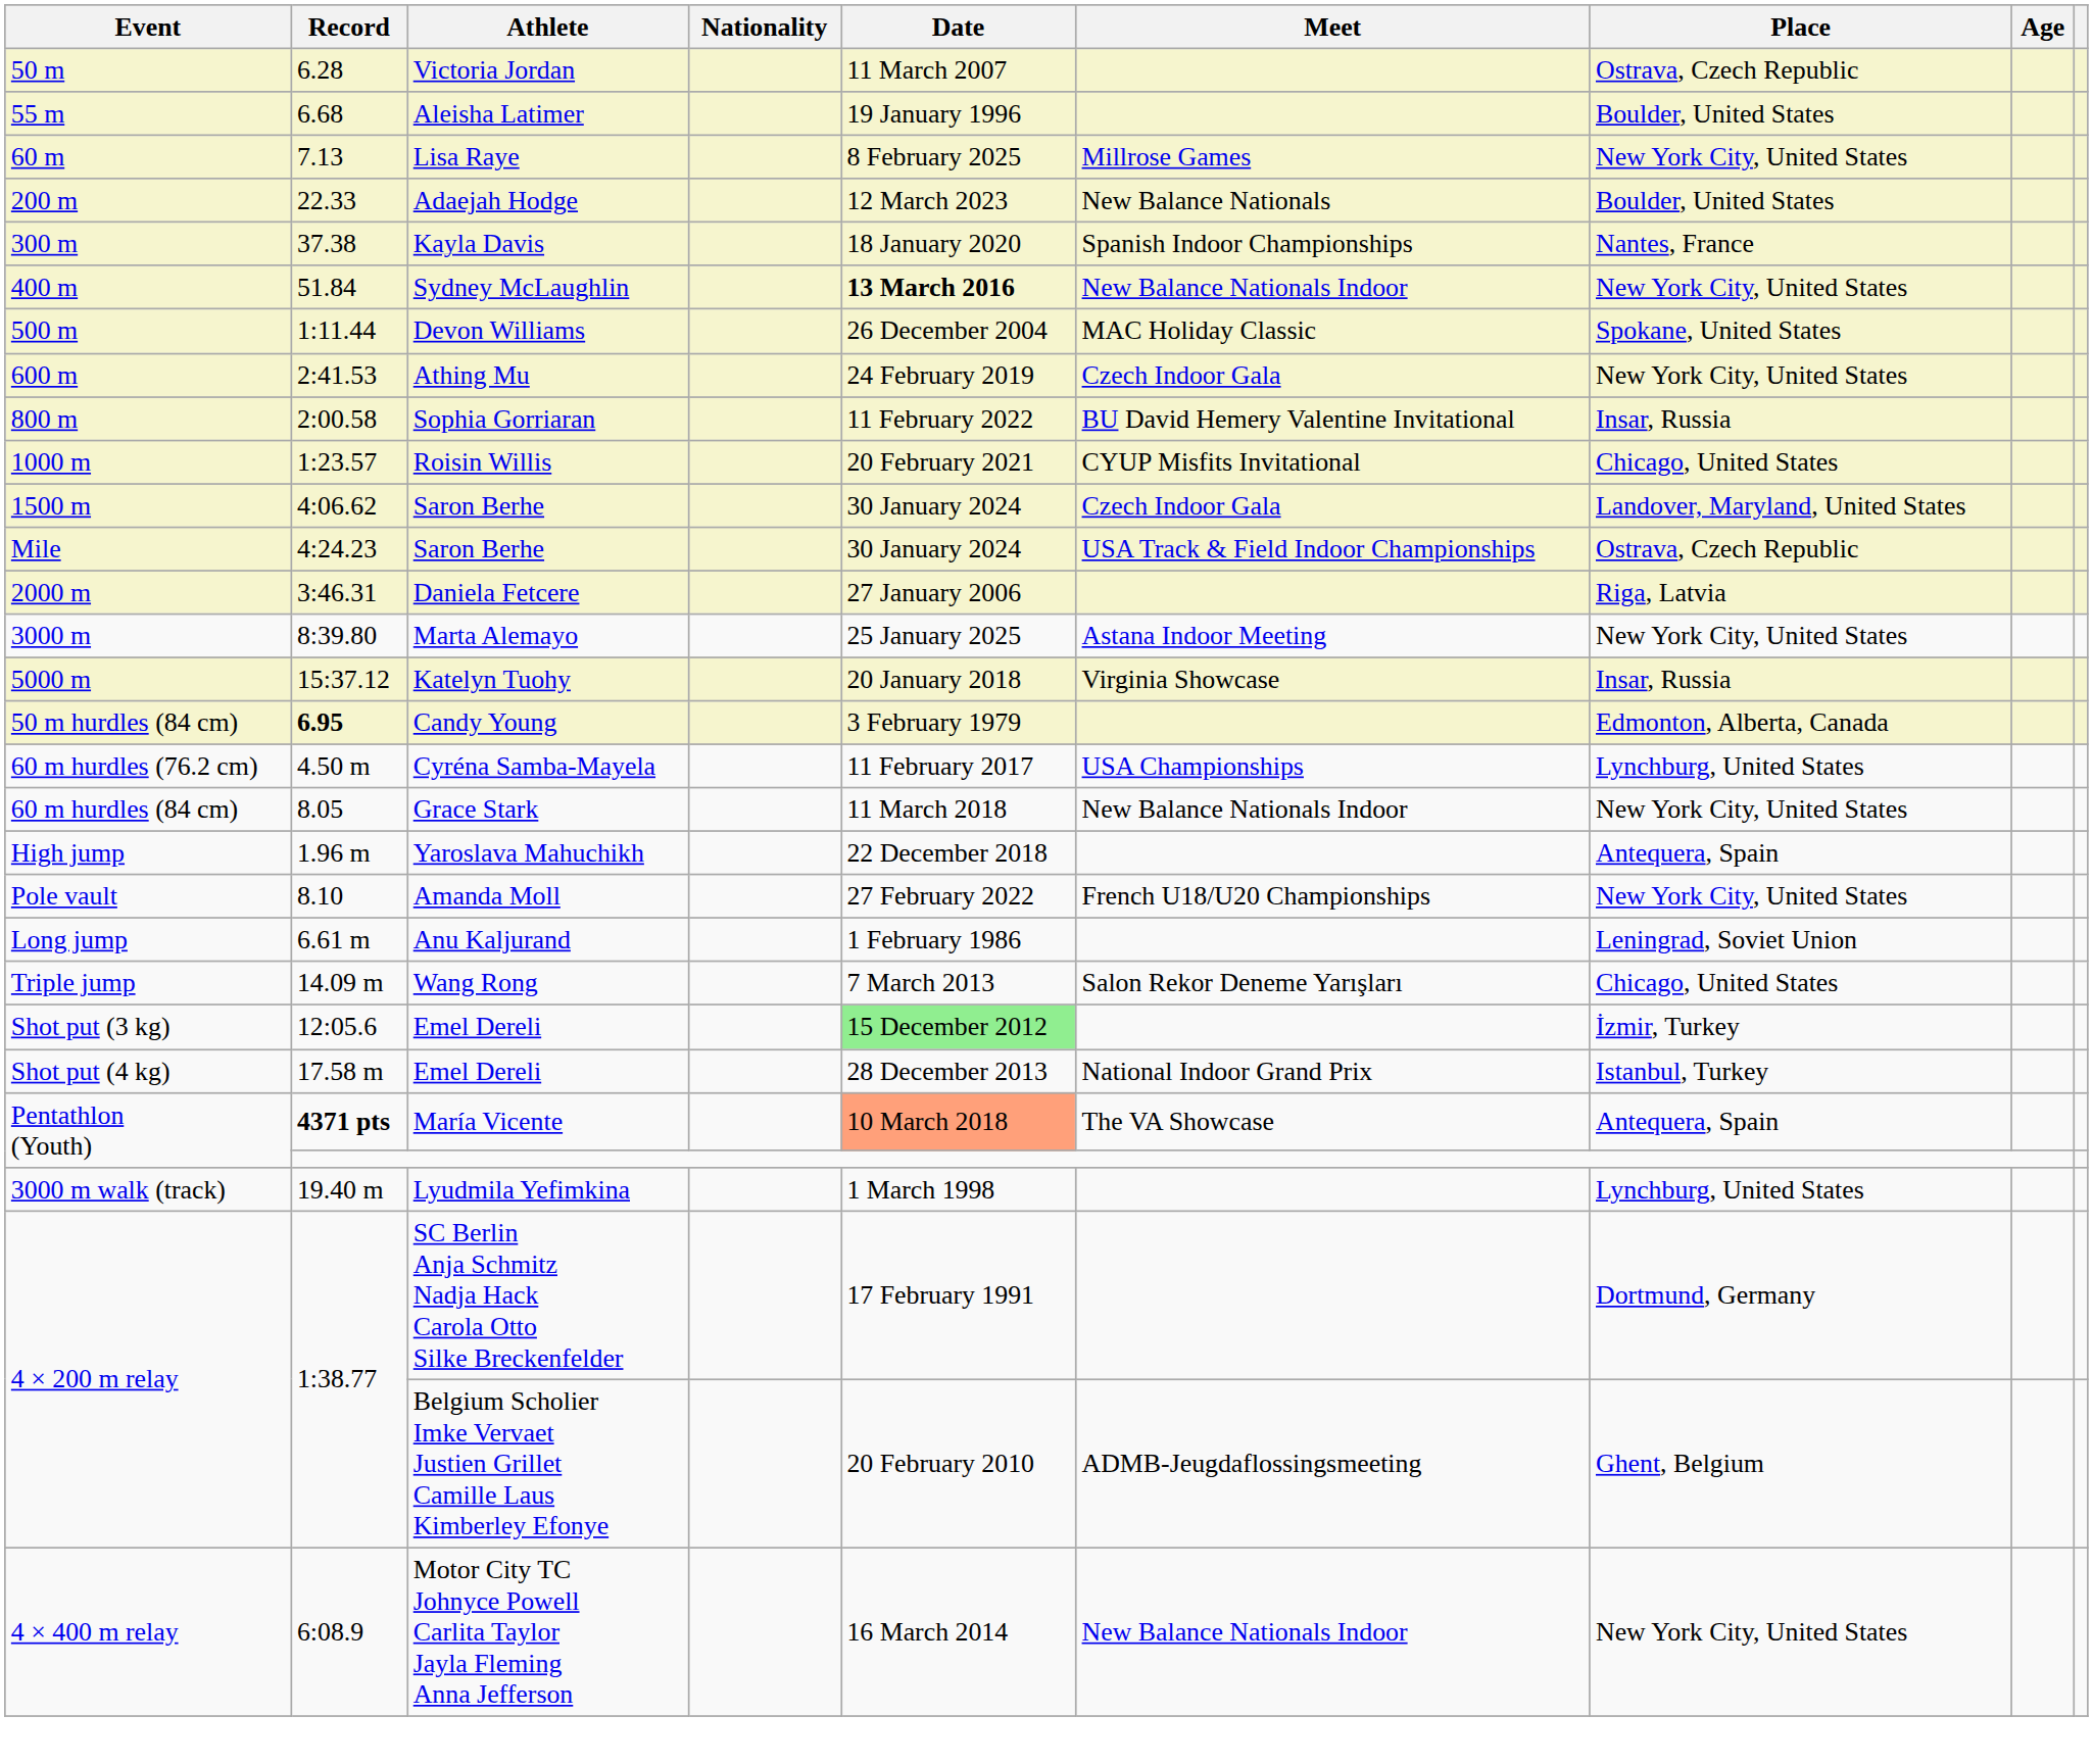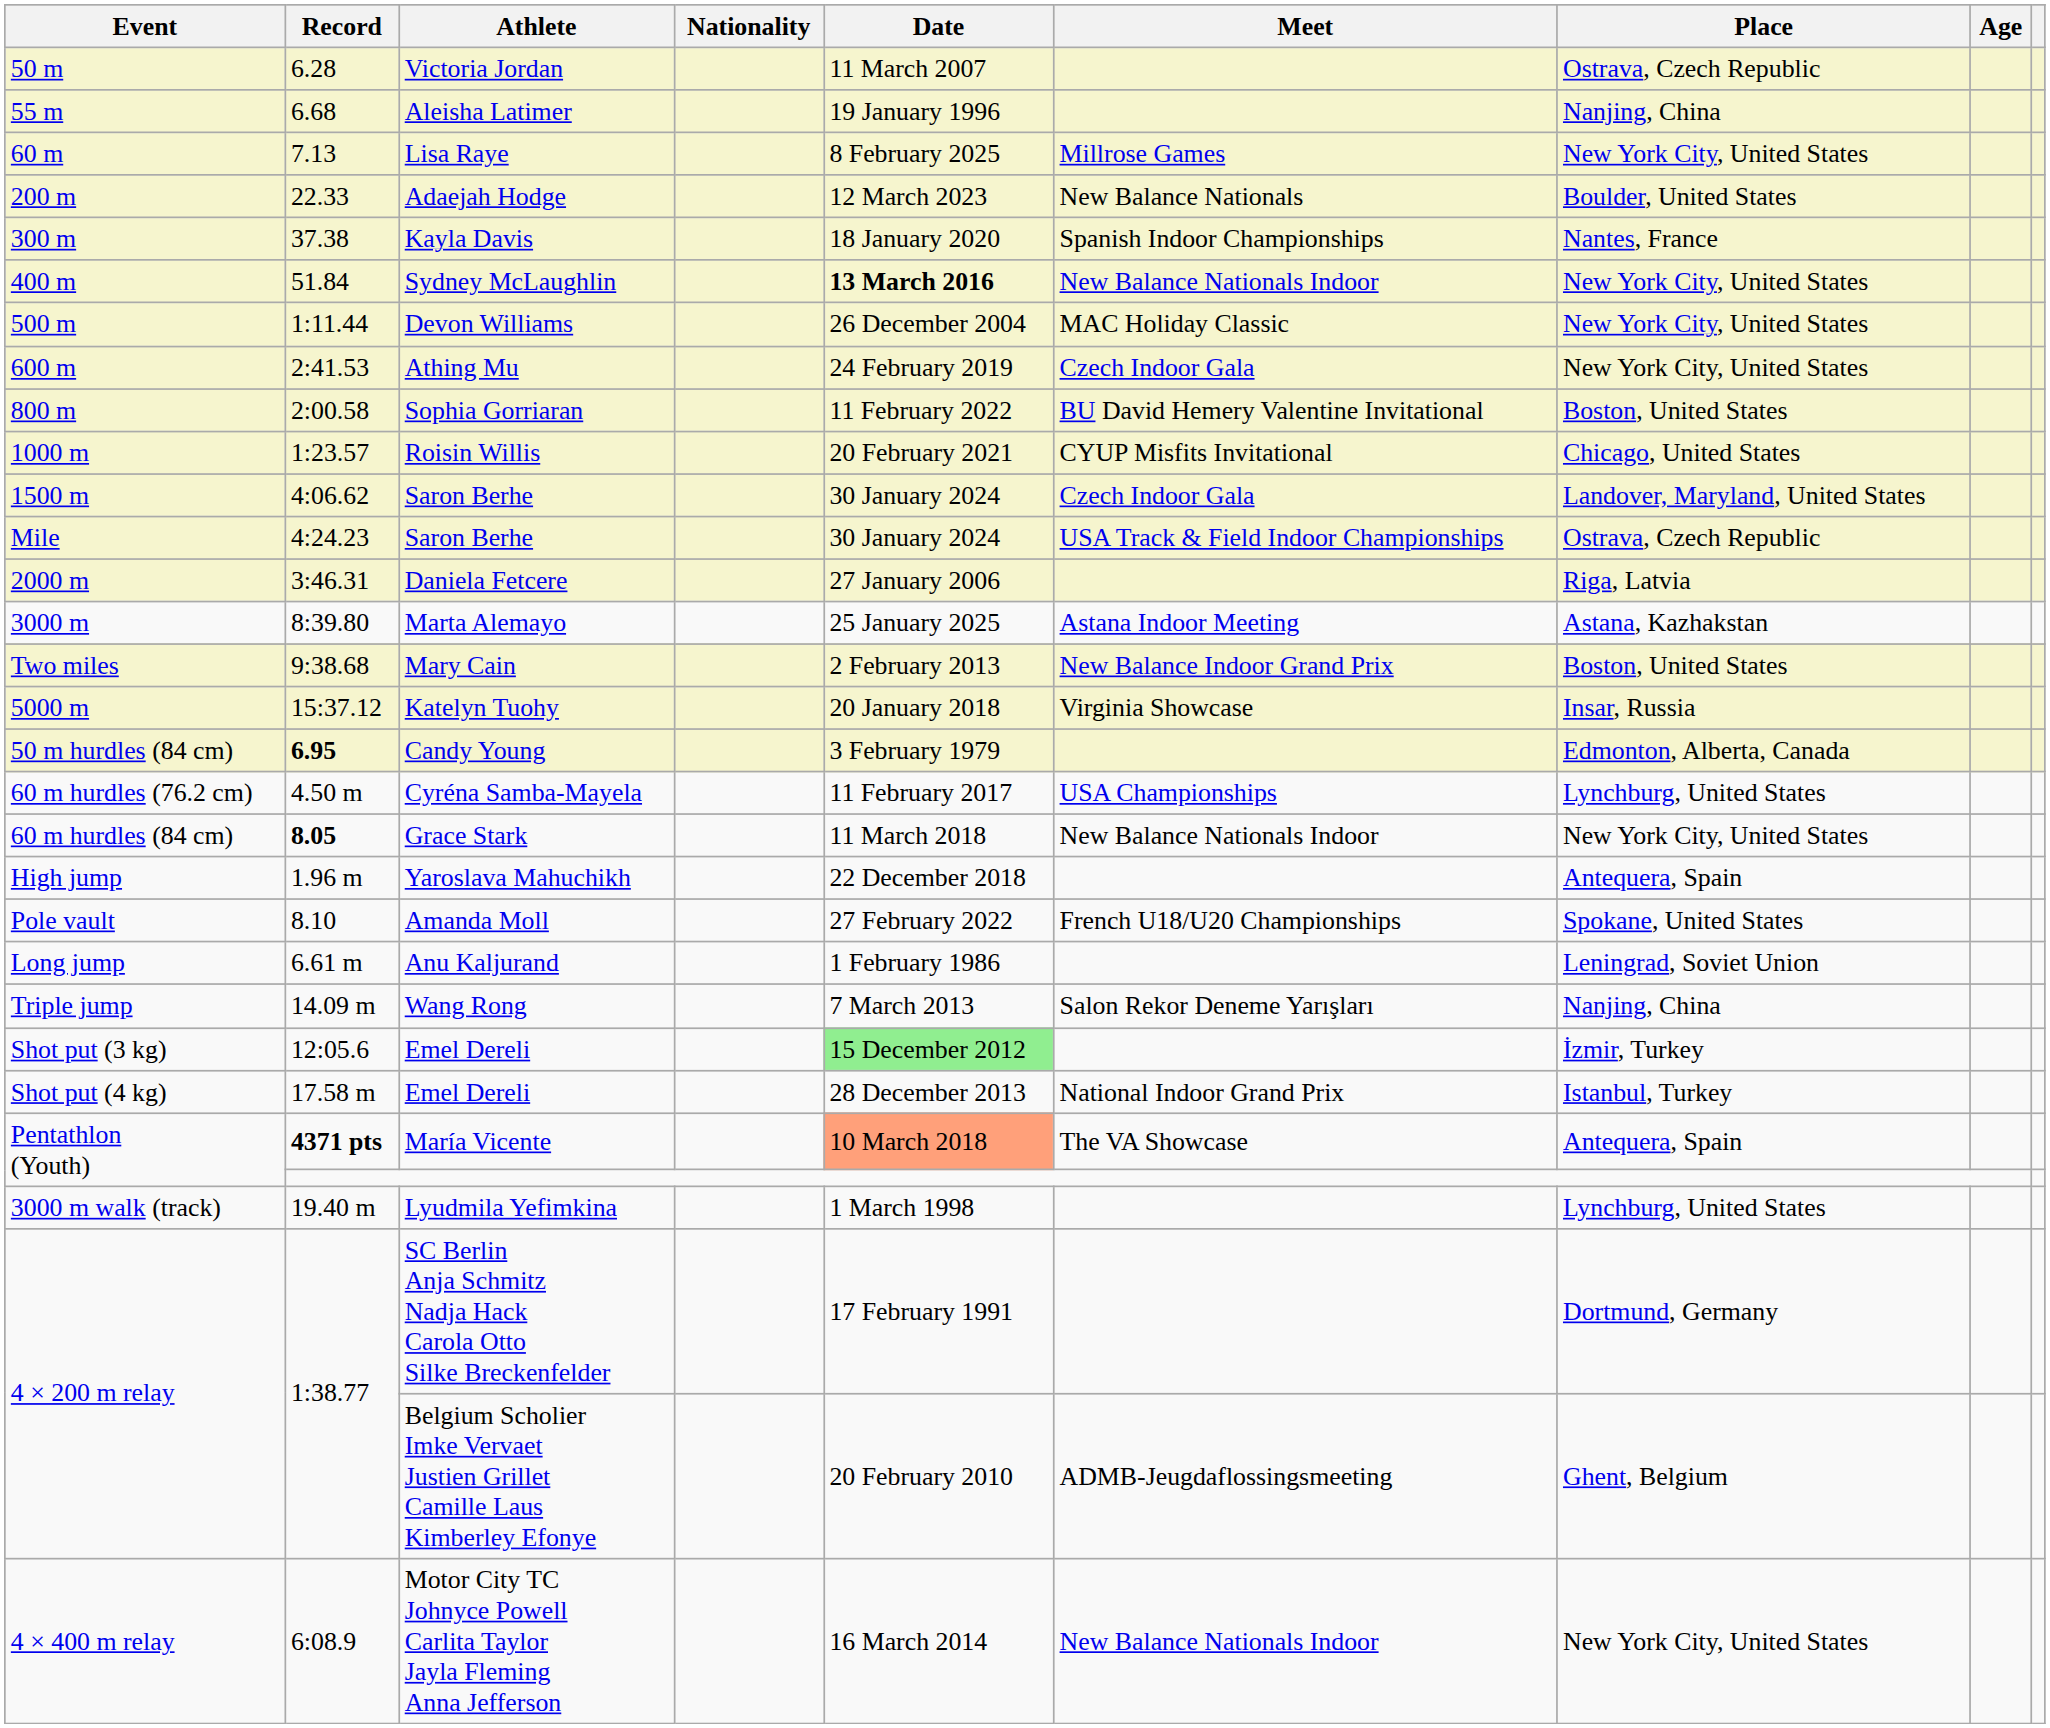 <table class=wikitable style="width: 95%; font-size: 95%;">
 <tr>
 <th>Event</th>
 <th>Record</th>
 <th>Athlete</th>
 <th>Nationality</th>
 <th>Date</th>
 <th>Meet</th>
 <th>Place</th>
 <th>Age</th>
 <th></th>
 </tr>
 <tr style="background:#f6F5CE;">
 <td><a href='#'>50 m</a></td>
 <td>6.28</td>
 <td><a href='#'>Victoria Jordan</a></td>
 <td></td>
 <td>11 March 2007</td>
 <td></td>
 <td><a href='#'>Ostrava</a>, Czech Republic</td>
 <td></td>
 <td></td>
 </tr>
 <tr style="background:#f6F5CE;">
 <td><a href='#'>55 m</a></td>
 <td>6.68 </td>
 <td><a href='#'>Aleisha Latimer</a></td>
 <td></td>
 <td>19 January 1996</td>
 <td></td>
-<td><a href='#'>Boulder</a>, United States</td>
+<td><a href='#'>Nanjing</a>, China</td>
 <td></td>
 <td></td>
 </tr>
 <tr style="background:#f6F5CE;">
 <td><a href='#'>60 m</a></td>
 <td>7.13</td>
 <td><a href='#'>Lisa Raye</a></td>
 <td></td>
 <td>8 February 2025</td>
 <td><a href='#'>Millrose Games</a></td>
 <td><a href='#'>New York City</a>, United States</td>
 <td></td>
 <td></td>
 </tr>
 <tr style="background:#f6F5CE;">
 <td><a href='#'>200 m</a></td>
 <td>22.33</td>
 <td><a href='#'>Adaejah Hodge</a></td>
 <td></td>
 <td>12 March 2023</td>
 <td>New Balance Nationals</td>
 <td><a href='#'>Boulder</a>, United States</td>
 <td></td>
 <td></td>
 </tr>
 <tr style="background:#f6F5CE;">
 <td><a href='#'>300 m</a></td>
 <td>37.38</td>
 <td><a href='#'>Kayla Davis</a></td>
 <td></td>
 <td>18 January 2020</td>
 <td>Spanish Indoor Championships</td>
 <td><a href='#'>Nantes</a>, France</td>
 <td></td>
 <td></td>
 </tr>
 <tr style="background:#f6F5CE;">
 <td><a href='#'>400 m</a></td>
 <td>51.84</td>
 <td><a href='#'>Sydney McLaughlin</a></td>
 <td></td>
 <td><strong>13 March 2016</strong></td>
 <td><a href='#'>New Balance Nationals Indoor</a></td>
 <td><a href='#'>New York City</a>, United States</td>
 <td></td>
 <td></td>
 </tr>
 <tr style="background:#f6F5CE;">
 <td><a href='#'>500 m</a></td>
 <td>1:11.44</td>
 <td><a href='#'>Devon Williams</a></td>
 <td></td>
 <td>26 December 2004</td>
 <td>MAC Holiday Classic</td>
-<td><a href='#'>Spokane</a>, United States</td>
+<td><a href='#'>New York City</a>, United States</td>
 <td></td>
 <td></td>
 </tr>
 <tr style="background:#f6F5CE;">
 <td><a href='#'>600 m</a></td>
 <td>2:41.53</td>
 <td><a href='#'>Athing Mu</a></td>
 <td></td>
 <td>24 February 2019</td>
 <td><a href='#'>Czech Indoor Gala</a></td>
 <td>New York City, United States</td>
 <td></td>
 <td></td>
 </tr>
 <tr style="background:#f6F5CE;">
 <td><a href='#'>800 m</a></td>
 <td>2:00.58</td>
 <td><a href='#'>Sophia Gorriaran</a></td>
 <td></td>
 <td>11 February 2022</td>
 <td><a href='#'>BU</a> David Hemery Valentine Invitational</td>
-<td><a href='#'>Insar</a>, Russia</td>
+<td><a href='#'>Boston</a>, United States</td>
 <td></td>
 <td></td>
 </tr>
 <tr style="background:#f6F5CE;">
 <td><a href='#'>1000 m</a></td>
 <td>1:23.57</td>
 <td><a href='#'>Roisin Willis</a></td>
 <td></td>
 <td>20 February 2021</td>
 <td>CYUP Misfits Invitational</td>
 <td><a href='#'>Chicago</a>, United States</td>
 <td></td>
 <td></td>
 </tr>
 <tr style="background:#f6F5CE;">
 <td><a href='#'>1500 m</a></td>
 <td>4:06.62</td>
 <td><a href='#'>Saron Berhe</a></td>
 <td></td>
 <td>30 January 2024</td>
 <td><a href='#'>Czech Indoor Gala</a></td>
 <td><a href='#'>Landover, Maryland</a>, United States</td>
 <td></td>
 <td></td>
 </tr>
 <tr style="background:#f6F5CE;">
 <td><a href='#'>Mile</a></td>
 <td>4:24.23</td>
 <td><a href='#'>Saron Berhe</a></td>
 <td></td>
 <td>30 January 2024</td>
 <td><a href='#'>USA Track & Field Indoor Championships</a></td>
 <td><a href='#'>Ostrava</a>, Czech Republic</td>
 <td></td>
 <td></td>
 </tr>
 <tr style="background:#f6F5CE;">
 <td><a href='#'>2000 m</a></td>
 <td>3:46.31</td>
 <td><a href='#'>Daniela Fetcere</a></td>
 <td></td>
 <td>27 January 2006</td>
 <td></td>
 <td><a href='#'>Riga</a>, Latvia</td>
 <td></td>
 <td></td>
 </tr>
 <tr>
 <td><a href='#'>3000 m</a></td>
 <td>8:39.80</td>
 <td><a href='#'>Marta Alemayo</a></td>
 <td></td>
 <td>25 January 2025</td>
 <td><a href='#'>Astana Indoor Meeting</a></td>
-<td>New York City, United States</td>
+<td><a href='#'>Astana</a>, Kazhakstan</td>
+<td></td>
+<td></td>
+</tr>
+<tr style="background:#f6F5CE;">
+<td><a href='#'>Two miles</a></td>
+<td>9:38.68</td>
+<td><a href='#'>Mary Cain</a></td>
+<td></td>
+<td>2 February 2013</td>
+<td><a href='#'>New Balance Indoor Grand Prix</a></td>
+<td><a href='#'>Boston</a>, United States</td>
 <td></td>
 <td></td>
 </tr>
 <tr style="background:#f6F5CE;">
 <td><a href='#'>5000 m</a></td>
 <td>15:37.12</td>
 <td><a href='#'>Katelyn Tuohy</a></td>
 <td></td>
 <td>20 January 2018</td>
 <td>Virginia Showcase</td>
 <td><a href='#'>Insar</a>, Russia</td>
 <td></td>
 <td></td>
 </tr>
 <tr style="background:#f6F5CE;">
 <td><a href='#'>50 m hurdles</a> (84 cm)</td>
 <td><strong>6.95</strong></td>
 <td><a href='#'>Candy Young</a></td>
 <td></td>
 <td>3 February 1979</td>
 <td></td>
 <td><a href='#'>Edmonton</a>, Alberta, Canada</td>
 <td></td>
 <td></td>
 </tr>
 <tr>
 <td><a href='#'>60 m hurdles</a> (76.2 cm)</td>
 <td>4.50 m</td>
 <td><a href='#'>Cyréna Samba-Mayela</a></td>
 <td></td>
 <td>11 February 2017</td>
 <td><a href='#'>USA Championships</a></td>
 <td><a href='#'>Lynchburg</a>, United States</td>
 <td></td>
 <td></td>
 </tr>
 <tr>
 <td><a href='#'>60 m hurdles</a> (84 cm)</td>
-<td>8.05</td>
+<td><strong>8.05</strong></td>
 <td><a href='#'>Grace Stark</a></td>
 <td></td>
 <td>11 March 2018</td>
 <td>New Balance Nationals Indoor</td>
 <td>New York City, United States</td>
 <td></td>
 <td></td>
 </tr>
 <tr>
 <td><a href='#'>High jump</a></td>
 <td>1.96 m</td>
 <td><a href='#'>Yaroslava Mahuchikh</a></td>
 <td></td>
 <td>22 December 2018</td>
 <td></td>
 <td><a href='#'>Antequera</a>, Spain</td>
 <td></td>
 <td></td>
 </tr>
 <tr>
 <td><a href='#'>Pole vault</a></td>
 <td>8.10</td>
 <td><a href='#'>Amanda Moll</a></td>
 <td></td>
 <td>27 February 2022</td>
 <td>French U18/U20 Championships</td>
-<td><a href='#'>New York City</a>, United States</td>
+<td><a href='#'>Spokane</a>, United States</td>
 <td></td>
 <td></td>
 </tr>
 <tr>
 <td><a href='#'>Long jump</a></td>
 <td>6.61 m</td>
 <td><a href='#'>Anu Kaljurand</a></td>
 <td></td>
 <td>1 February 1986</td>
 <td></td>
 <td><a href='#'>Leningrad</a>, Soviet Union</td>
 <td></td>
 <td></td>
 </tr>
 <tr>
 <td><a href='#'>Triple jump</a></td>
 <td>14.09 m</td>
 <td><a href='#'>Wang Rong</a></td>
 <td></td>
 <td>7 March 2013</td>
 <td>Salon Rekor Deneme Yarışları</td>
-<td><a href='#'>Chicago</a>, United States</td>
+<td><a href='#'>Nanjing</a>, China</td>
 <td></td>
 <td></td>
 </tr>
 <tr>
 <td><a href='#'>Shot put</a> (3 kg)</td>
 <td>12:05.6 </td>
 <td><a href='#'>Emel Dereli</a></td>
 <td></td>
 <td style="background: lightgreen;">15 December 2012</td>
 <td></td>
 <td><a href='#'>İzmir</a>, Turkey</td>
 <td></td>
 <td></td>
 </tr>
 <tr>
 <td><a href='#'>Shot put</a> (4 kg)</td>
 <td>17.58 m</td>
 <td><a href='#'>Emel Dereli</a></td>
 <td></td>
 <td>28 December 2013</td>
 <td>National Indoor Grand Prix</td>
 <td><a href='#'>Istanbul</a>, Turkey</td>
 <td></td>
 <td></td>
 </tr>
 <tr>
 <td rowspan=2><a href='#'>Pentathlon</a><br>(Youth)</td>
 <td><strong>4371 pts</strong></td>
 <td><a href='#'>María Vicente</a></td>
 <td></td>
 <td style="background: lightsalmon;">10 March 2018</td>
 <td>The VA Showcase</td>
 <td><a href='#'>Antequera</a>, Spain</td>
 <td></td>
 <td></td>
 </tr>
 <tr>
 <td colspan=7></td>
 <td></td>
 </tr>
 <tr>
 <td><a href='#'>3000 m walk</a> (track)</td>
 <td>19.40 m</td>
 <td><a href='#'>Lyudmila Yefimkina</a></td>
 <td></td>
 <td>1 March 1998</td>
 <td></td>
 <td><a href='#'>Lynchburg</a>, United States</td>
 <td></td>
 <td></td>
 </tr>
 <tr>
 <td rowspan=2><a href='#'>4 × 200 m relay</a></td>
 <td rowspan=2>1:38.77</td>
 <td><a href='#'>SC Berlin</a><br><a href='#'>Anja Schmitz</a><br><a href='#'>Nadja Hack</a><br><a href='#'>Carola Otto</a><br><a href='#'>Silke Breckenfelder</a></td>
 <td></td>
 <td>17 February 1991</td>
 <td></td>
 <td><a href='#'>Dortmund</a>, Germany</td>
 <td></td>
 <td></td>
 </tr>
 <tr>
 <td>Belgium Scholier<br><a href='#'>Imke Vervaet</a><br><a href='#'>Justien Grillet</a><br><a href='#'>Camille Laus</a><br><a href='#'>Kimberley Efonye</a></td>
 <td></td>
 <td>20 February 2010</td>
 <td>ADMB-Jeugdaflossingsmeeting</td>
 <td><a href='#'>Ghent</a>, Belgium</td>
 <td></td>
 <td></td>
 </tr>
 <tr>
 <td><a href='#'>4 × 400 m relay</a></td>
 <td>6:08.9 </td>
 <td>Motor City TC<br><a href='#'>Johnyce Powell</a><br><a href='#'>Carlita Taylor</a><br><a href='#'>Jayla Fleming</a><br><a href='#'>Anna Jefferson</a></td>
 <td></td>
 <td>16 March 2014</td>
 <td><a href='#'>New Balance Nationals Indoor</a></td>
 <td>New York City, United States</td>
 <td><br><br><br></td>
 <td></td>
 </tr>
 </table>
